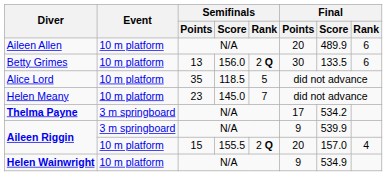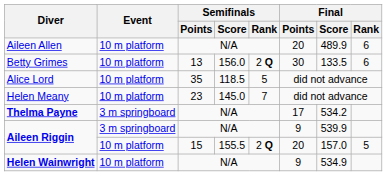 <table class=wikitable style="font-size:90%">
 <tr>
 <th rowspan=2>Diver</th>
 <th rowspan=2>Event</th>
 <th colspan=3>Semifinals</th>
 <th colspan=3>Final</th>
 </tr>
 <tr>
 <th>Points</th>
 <th>Score</th>
 <th>Rank</th>
 <th>Points</th>
 <th>Score</th>
 <th>Rank</th>
 </tr>
 <tr>
 <td><a href='#'>Aileen Allen</a></td>
 <td><a href='#'>10 m platform</a></td>
 <td align=center colspan=3>N/A</td>
 <td align=center>20</td>
 <td align=center>489.9</td>
 <td align=center>6</td>
 </tr>
 <tr>
 <td><a href='#'>Betty Grimes</a></td>
 <td><a href='#'>10 m platform</a></td>
 <td align=center>13</td>
 <td align=center>156.0</td>
 <td align=center>2 <strong>Q</strong></td>
 <td align=center>30</td>
 <td align=center>133.5</td>
 <td align=center>6</td>
 </tr>
 <tr>
 <td><a href='#'>Alice Lord</a></td>
 <td><a href='#'>10 m platform</a></td>
 <td align=center>35</td>
 <td align=center>118.5</td>
 <td align=center>5</td>
 <td align=center colspan=3>did not advance</td>
 </tr>
 <tr>
 <td><a href='#'>Helen Meany</a></td>
 <td><a href='#'>10 m platform</a></td>
 <td align=center>23</td>
 <td align=center>145.0</td>
 <td align=center>7</td>
 <td align=center colspan=3>did not advance</td>
 </tr>
 <tr>
 <td><strong><a href='#'>Thelma Payne</a></strong></td>
 <td><a href='#'>3 m springboard</a></td>
 <td align=center colspan=3>N/A</td>
 <td align=center>17</td>
 <td align=center>534.2</td>
 <td align=center></td>
 </tr>
 <tr>
 <td rowspan=2><strong><a href='#'>Aileen Riggin</a></strong></td>
 <td><a href='#'>3 m springboard</a></td>
 <td align=center colspan=3>N/A</td>
 <td align=center>9</td>
 <td align=center>539.9</td>
 <td align=center></td>
 </tr>
 <tr>
 <td><a href='#'>10 m platform</a></td>
 <td align=center>15</td>
 <td align=center>155.5</td>
 <td align=center>2 <strong>Q</strong></td>
 <td align=center>20</td>
 <td align=center>157.0</td>
-<td align=center>4</td>
+<td align=center>5</td>
 </tr>
 <tr>
 <td><strong><a href='#'>Helen Wainwright</a></strong></td>
 <td><a href='#'>10 m platform</a></td>
 <td align=center colspan=3>N/A</td>
 <td align=center>9</td>
 <td align=center>534.9</td>
 <td align=center></td>
 </tr>
 </table>
